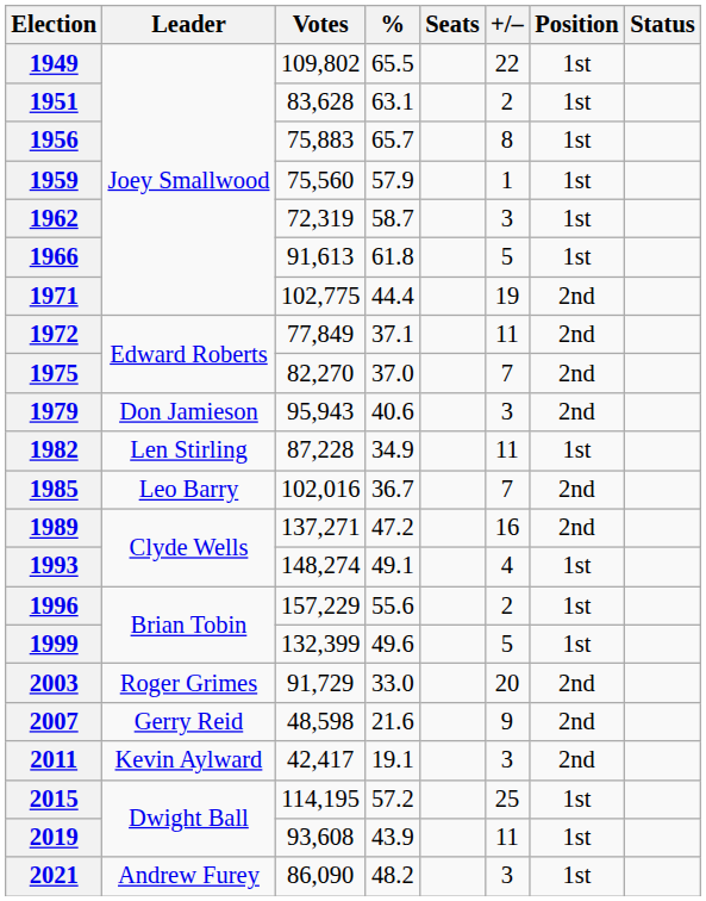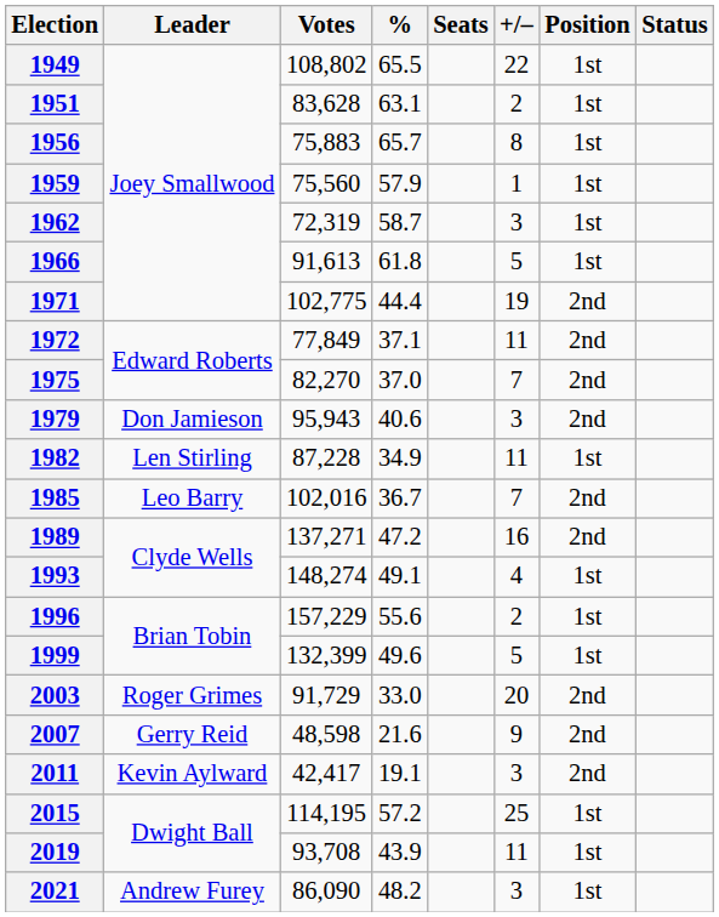 <table class=wikitable style="text-align: center;">
 <tr>
 <th>Election</th>
 <th>Leader</th>
 <th>Votes</th>
 <th>%</th>
 <th>Seats</th>
 <th>+/–</th>
 <th>Position</th>
 <th>Status</th>
 </tr>
 <tr>
 <th><a href='#'>1949</a></th>
 <td rowspan=7><a href='#'>Joey Smallwood</a></td>
-<td>109,802</td>
+<td>108,802</td>
 <td>65.5</td>
 <td></td>
 <td> 22</td>
 <td> 1st</td>
 <td></td>
 </tr>
 <tr>
 <th><a href='#'>1951</a></th>
 <td>83,628</td>
 <td>63.1</td>
 <td></td>
 <td> 2</td>
 <td> 1st</td>
 <td></td>
 </tr>
 <tr>
 <th><a href='#'>1956</a></th>
 <td>75,883</td>
 <td>65.7</td>
 <td></td>
 <td> 8</td>
 <td> 1st</td>
 <td></td>
 </tr>
 <tr>
 <th><a href='#'>1959</a></th>
 <td>75,560</td>
 <td>57.9</td>
 <td></td>
 <td> 1</td>
 <td> 1st</td>
 <td></td>
 </tr>
 <tr>
 <th><a href='#'>1962</a></th>
 <td>72,319</td>
 <td>58.7</td>
 <td></td>
 <td> 3</td>
 <td> 1st</td>
 <td></td>
 </tr>
 <tr>
 <th><a href='#'>1966</a></th>
 <td>91,613</td>
 <td>61.8</td>
 <td></td>
 <td> 5</td>
 <td> 1st</td>
 <td></td>
 </tr>
 <tr>
 <th><a href='#'>1971</a></th>
 <td>102,775</td>
 <td>44.4</td>
 <td></td>
 <td> 19</td>
 <td> 2nd</td>
 <td></td>
 </tr>
 <tr>
 <th><a href='#'>1972</a></th>
 <td rowspan=2><a href='#'>Edward Roberts</a></td>
 <td>77,849</td>
 <td>37.1</td>
 <td></td>
 <td> 11</td>
 <td> 2nd</td>
 <td></td>
 </tr>
 <tr>
 <th><a href='#'>1975</a></th>
 <td>82,270</td>
 <td>37.0</td>
 <td></td>
 <td> 7</td>
 <td> 2nd</td>
 <td></td>
 </tr>
 <tr>
 <th><a href='#'>1979</a></th>
 <td><a href='#'>Don Jamieson</a></td>
 <td>95,943</td>
 <td>40.6</td>
 <td></td>
 <td> 3</td>
 <td> 2nd</td>
 <td></td>
 </tr>
 <tr>
 <th><a href='#'>1982</a></th>
 <td><a href='#'>Len Stirling</a></td>
 <td>87,228</td>
 <td>34.9</td>
 <td></td>
 <td> 11</td>
 <td> 1st</td>
 <td></td>
 </tr>
 <tr>
 <th><a href='#'>1985</a></th>
 <td><a href='#'>Leo Barry</a></td>
 <td>102,016</td>
 <td>36.7</td>
 <td></td>
 <td> 7</td>
 <td> 2nd</td>
 <td></td>
 </tr>
 <tr>
 <th><a href='#'>1989</a></th>
 <td rowspan=2><a href='#'>Clyde Wells</a></td>
 <td>137,271</td>
 <td>47.2</td>
 <td></td>
 <td> 16</td>
 <td> 2nd</td>
 <td></td>
 </tr>
 <tr>
 <th><a href='#'>1993</a></th>
 <td>148,274</td>
 <td>49.1</td>
 <td></td>
 <td> 4</td>
 <td> 1st</td>
 <td></td>
 </tr>
 <tr>
 <th><a href='#'>1996</a></th>
 <td rowspan=2><a href='#'>Brian Tobin</a></td>
 <td>157,229</td>
 <td>55.6</td>
 <td></td>
 <td> 2</td>
 <td> 1st</td>
 <td></td>
 </tr>
 <tr>
 <th><a href='#'>1999</a></th>
 <td>132,399</td>
 <td>49.6</td>
 <td></td>
 <td> 5</td>
 <td> 1st</td>
 <td></td>
 </tr>
 <tr>
 <th><a href='#'>2003</a></th>
 <td><a href='#'>Roger Grimes</a></td>
 <td>91,729</td>
 <td>33.0</td>
 <td></td>
 <td> 20</td>
 <td> 2nd</td>
 <td></td>
 </tr>
 <tr>
 <th><a href='#'>2007</a></th>
 <td><a href='#'>Gerry Reid</a></td>
 <td>48,598</td>
 <td>21.6</td>
 <td></td>
 <td> 9</td>
 <td> 2nd</td>
 <td></td>
 </tr>
 <tr>
 <th><a href='#'>2011</a></th>
 <td><a href='#'>Kevin Aylward</a></td>
 <td>42,417</td>
 <td>19.1</td>
 <td></td>
 <td> 3</td>
 <td> 2nd</td>
 <td></td>
 </tr>
 <tr>
 <th><a href='#'>2015</a></th>
 <td rowspan=2><a href='#'>Dwight Ball</a></td>
 <td>114,195</td>
 <td>57.2</td>
 <td></td>
 <td> 25</td>
 <td> 1st</td>
 <td></td>
 </tr>
 <tr>
 <th><a href='#'>2019</a></th>
-<td>93,608</td>
+<td>93,708</td>
 <td>43.9</td>
 <td></td>
 <td>11</td>
 <td>1st</td>
 <td></td>
 </tr>
 <tr>
 <th><a href='#'>2021</a></th>
 <td><a href='#'>Andrew Furey</a></td>
 <td>86,090</td>
 <td>48.2</td>
 <td></td>
 <td> 3</td>
 <td> 1st</td>
 <td></td>
 </tr>
 </table>
